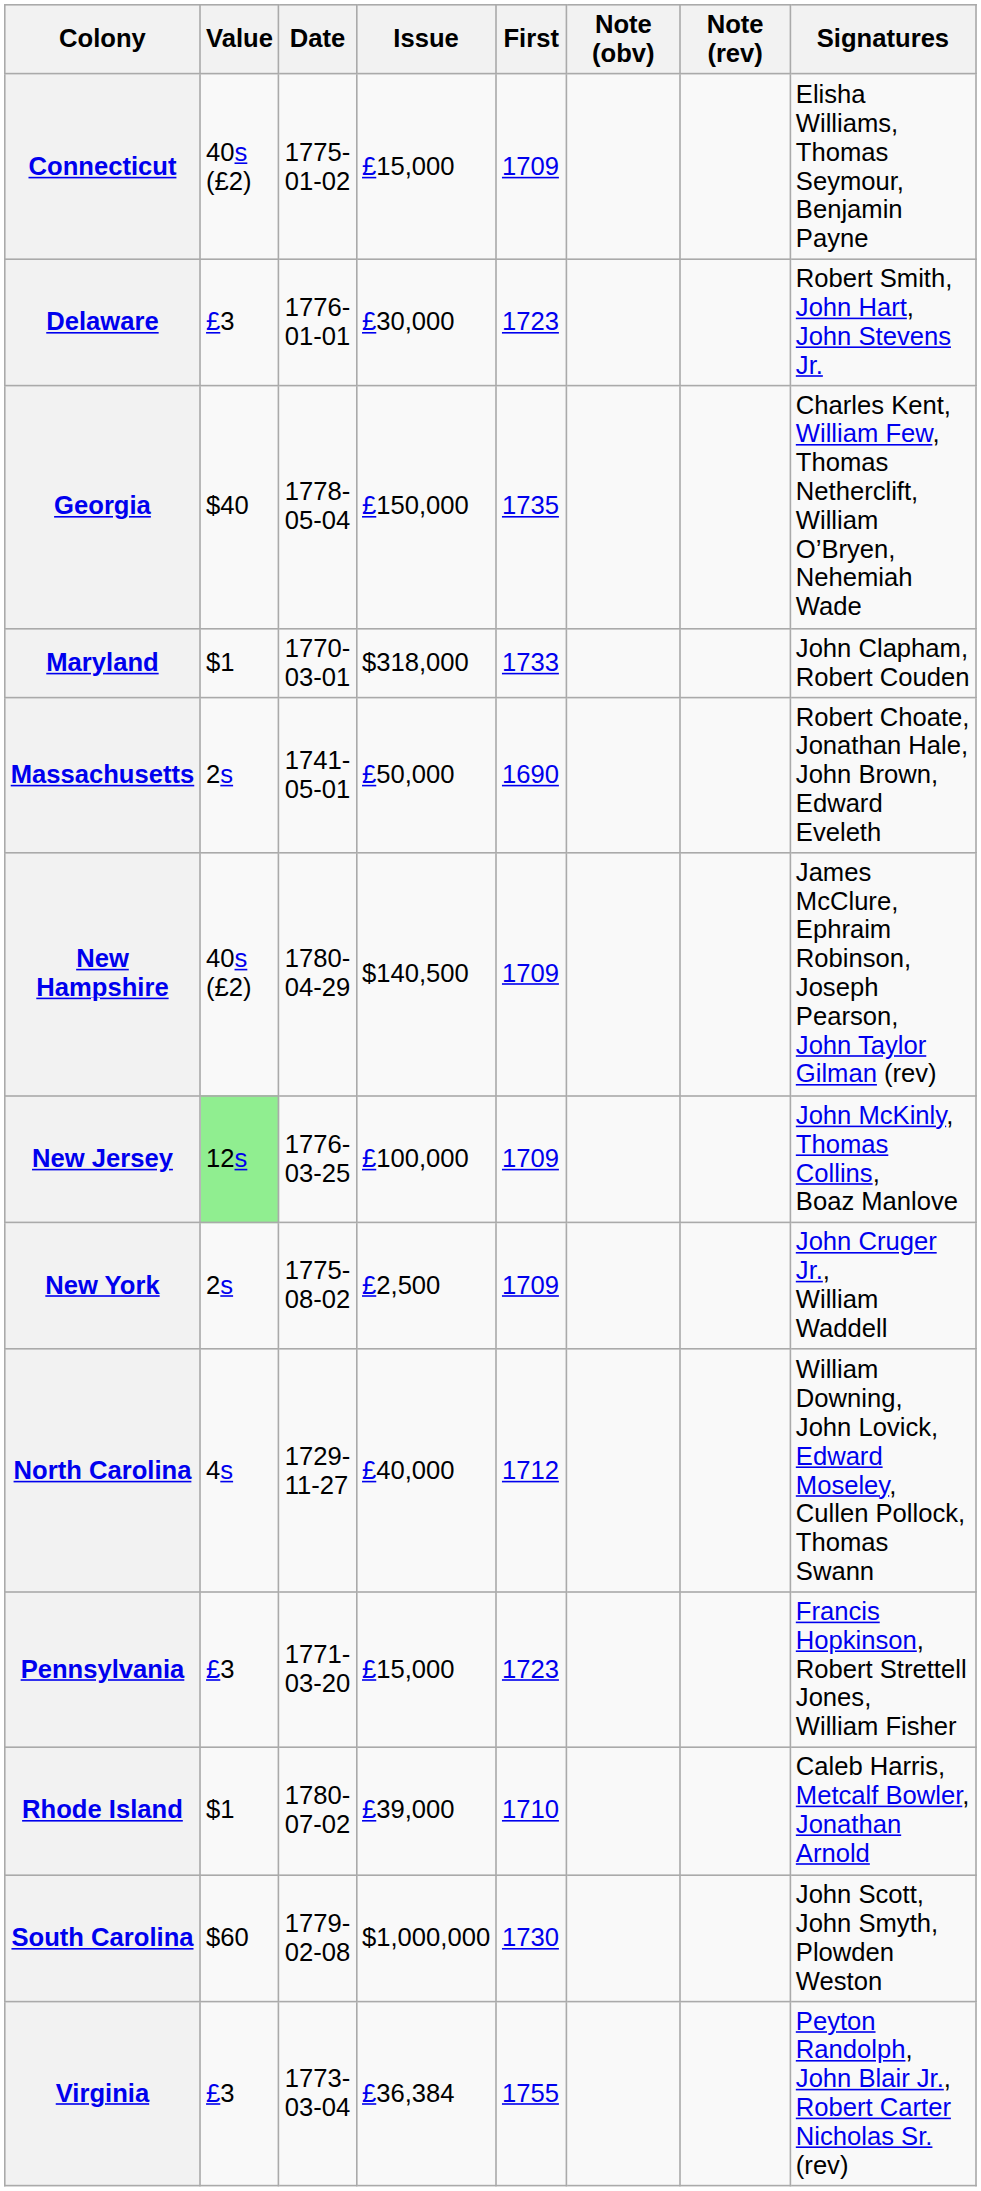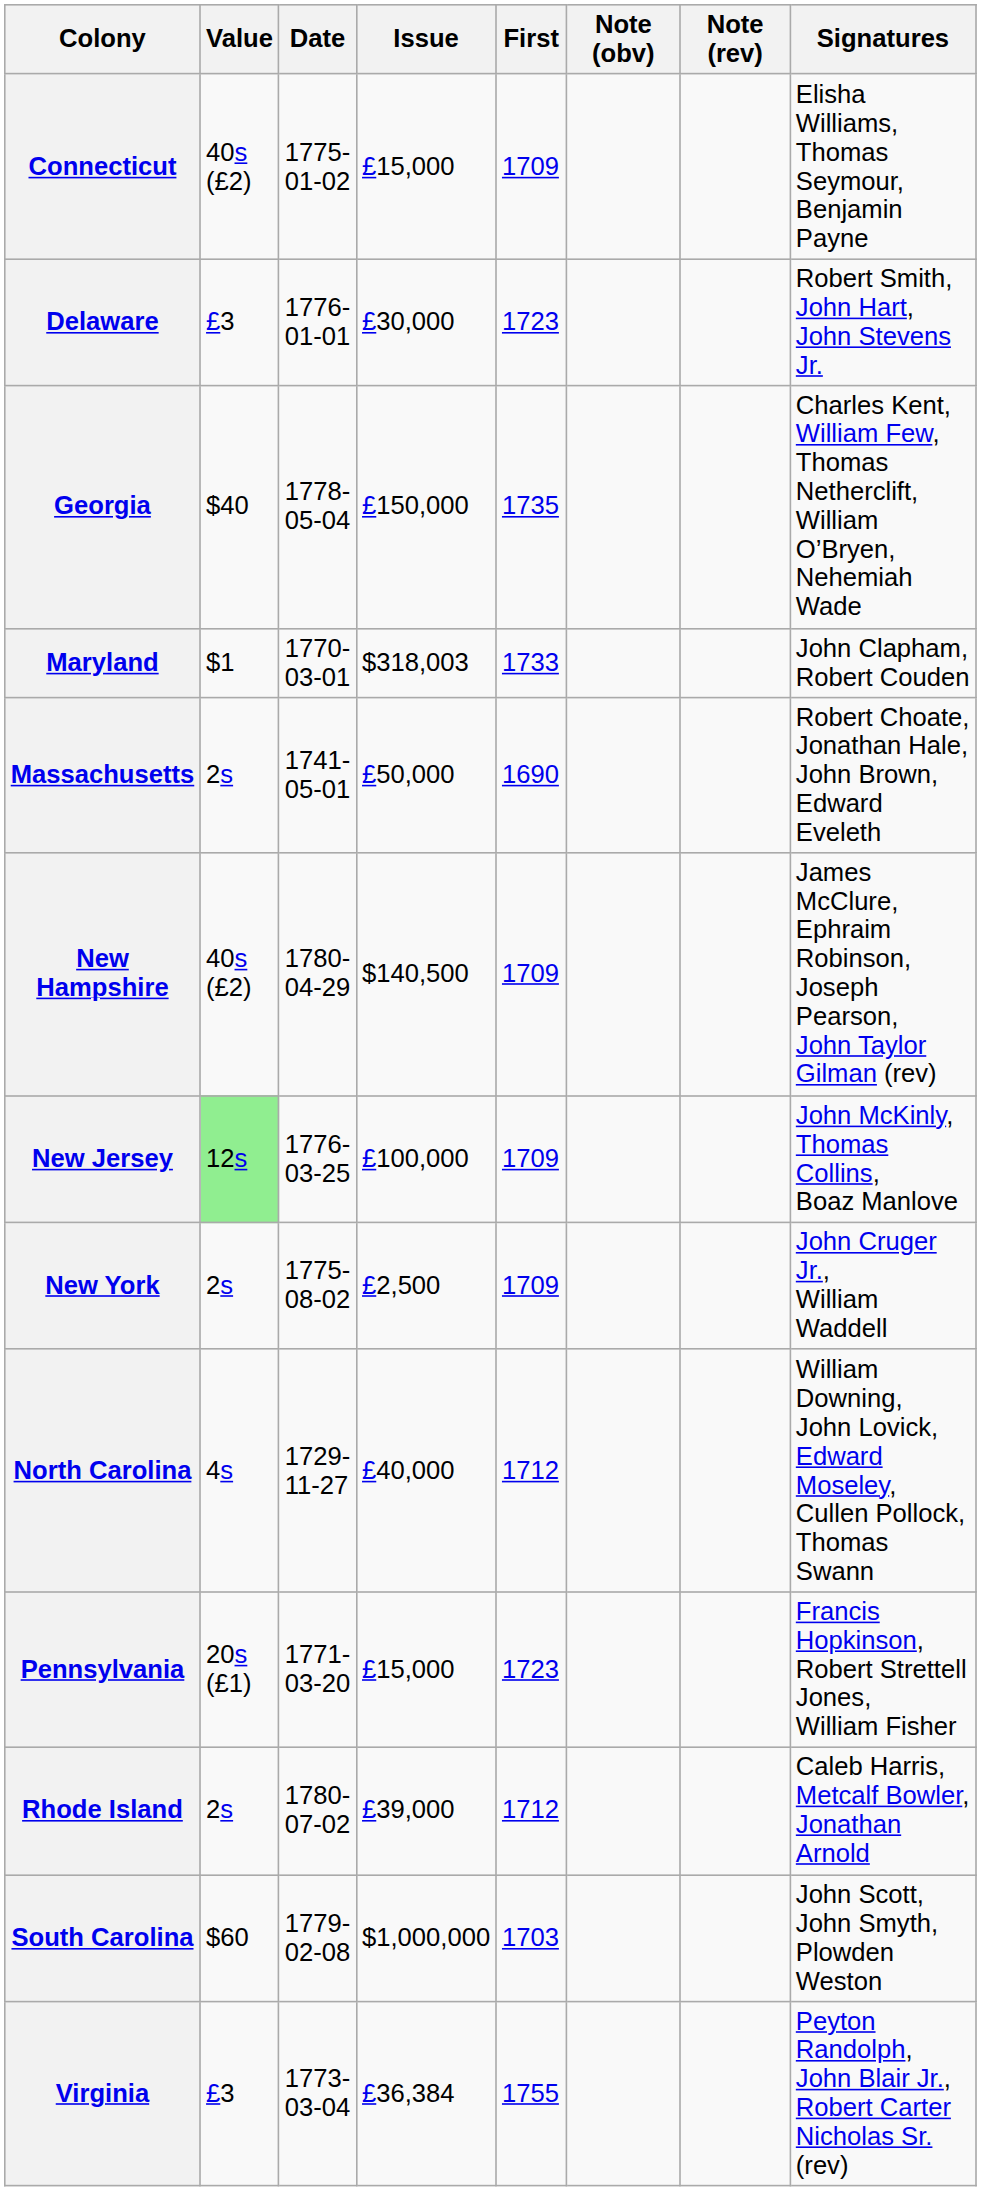 <table class="wikitable sortable">
 <tr>
 <th scope="col" style="width:50px;">Colony</th>
 <th scope="col" style="width:30px;" class="unsortable">Value</th>
 <th scope="col" style="width:40px;">Date</th>
 <th scope="col" style="width:40px;" class="unsortable">Issue</th>
 <th scope="col" style="width:40px;">First</th>
 <th scope="col" style="width:150px;" class="unsortable">Note (obv)</th>
 <th scope="col" style="width:150px;" class="unsortable">Note (rev)</th>
 <th scope="col" style="width:200px;" class="unsortable">Signatures</th>
 </tr>
 <tr>
 <th scope="row"><a href='#'>Connecticut</a></th>
 <td>40<a href='#'>s</a> (£2)</td>
 <td>1775-01-02</td>
 <td><a href='#'>£</a>15,000</td>
 <td><a href='#'>1709</a></td>
 <td></td>
 <td></td>
 <td>Elisha Williams,<br>Thomas Seymour,<br>Benjamin Payne</td>
 </tr>
 <tr>
 <th scope="row"><a href='#'>Delaware</a></th>
 <td><a href='#'>£</a>3</td>
 <td>1776-01-01</td>
 <td><a href='#'>£</a>30,000</td>
 <td><a href='#'>1723</a></td>
 <td></td>
 <td></td>
 <td>Robert Smith,<br><a href='#'>John Hart</a>,<br><a href='#'>John Stevens Jr.</a></td>
 </tr>
 <tr>
 <th scope="row"><a href='#'>Georgia</a></th>
 <td>$40</td>
 <td>1778-05-04</td>
 <td><a href='#'>£</a>150,000</td>
 <td><a href='#'>1735</a></td>
 <td></td>
 <td></td>
 <td>Charles Kent,<br><a href='#'>William Few</a>,<br>Thomas Netherclift,<br>William O’Bryen,<br>Nehemiah Wade</td>
 </tr>
 <tr>
 <th scope="row"><a href='#'>Maryland</a></th>
 <td>$1</td>
 <td>1770-03-01</td>
-<td>$318,000</td>
+<td>$318,003</td>
 <td><a href='#'>1733</a></td>
 <td></td>
 <td></td>
 <td>John Clapham,<br>Robert Couden</td>
 </tr>
 <tr>
 <th scope="row"><a href='#'>Massachusetts</a></th>
 <td>2<a href='#'>s</a></td>
 <td>1741-05-01</td>
 <td><a href='#'>£</a>50,000</td>
 <td><a href='#'>1690</a></td>
 <td></td>
 <td></td>
 <td>Robert Choate,<br>Jonathan Hale,<br>John Brown,<br>Edward Eveleth</td>
 </tr>
 <tr>
 <th scope="row"><a href='#'>New Hampshire</a></th>
 <td>40<a href='#'>s</a> (£2)</td>
 <td>1780-04-29</td>
 <td>$140,500</td>
 <td><a href='#'>1709</a></td>
 <td></td>
 <td></td>
 <td>James McClure,<br>Ephraim Robinson,<br>Joseph Pearson,<br><a href='#'>John Taylor Gilman</a> (rev)</td>
 </tr>
 <tr>
 <th scope="row"><a href='#'>New Jersey</a></th>
 <td style="background: lightgreen;">12<a href='#'>s</a></td>
 <td>1776-03-25</td>
 <td><a href='#'>£</a>100,000</td>
 <td><a href='#'>1709</a></td>
 <td></td>
 <td></td>
 <td><a href='#'>John McKinly</a>,<br><a href='#'>Thomas Collins</a>,<br>Boaz Manlove</td>
 </tr>
 <tr>
 <th scope="row"><a href='#'>New York</a></th>
 <td>2<a href='#'>s</a></td>
 <td>1775-08-02</td>
 <td><a href='#'>£</a>2,500</td>
 <td><a href='#'>1709</a></td>
 <td></td>
 <td></td>
 <td><a href='#'>John Cruger Jr.</a>,<br>William Waddell</td>
 </tr>
 <tr>
 <th scope="row"><a href='#'>North Carolina</a></th>
 <td>4<a href='#'>s</a></td>
 <td>1729-11-27</td>
 <td><a href='#'>£</a>40,000</td>
 <td><a href='#'>1712</a></td>
 <td></td>
 <td></td>
 <td>William Downing,<br>John Lovick,<br><a href='#'>Edward Moseley</a>,<br>Cullen Pollock,<br>Thomas Swann</td>
 </tr>
 <tr>
 <th scope="row"><a href='#'>Pennsylvania</a></th>
-<td><a href='#'>£</a>3</td>
+<td>20<a href='#'>s</a> (£1)</td>
 <td>1771-03-20</td>
 <td><a href='#'>£</a>15,000</td>
 <td><a href='#'>1723</a></td>
 <td></td>
 <td></td>
 <td><a href='#'>Francis Hopkinson</a>,<br>Robert Strettell Jones,<br>William Fisher</td>
 </tr>
 <tr>
 <th scope="row"><a href='#'>Rhode Island</a></th>
-<td>$1</td>
+<td>2<a href='#'>s</a></td>
 <td>1780-07-02</td>
 <td><a href='#'>£</a>39,000</td>
-<td><a href='#'>1710</a></td>
+<td><a href='#'>1712</a></td>
 <td></td>
 <td></td>
 <td>Caleb Harris,<br><a href='#'>Metcalf Bowler</a>,<br><a href='#'>Jonathan Arnold</a></td>
 </tr>
 <tr>
 <th scope="row"><a href='#'>South Carolina</a></th>
 <td>$60</td>
 <td>1779-02-08</td>
 <td>$1,000,000</td>
-<td><a href='#'>1730</a></td>
+<td><a href='#'>1703</a></td>
 <td></td>
 <td></td>
 <td>John Scott,<br>John Smyth,<br>Plowden Weston</td>
 </tr>
 <tr>
 <th scope="row"><a href='#'>Virginia</a></th>
 <td><a href='#'>£</a>3</td>
 <td>1773-03-04</td>
 <td><a href='#'>£</a>36,384</td>
 <td><a href='#'>1755</a></td>
 <td></td>
 <td></td>
 <td><a href='#'>Peyton Randolph</a>,<br><a href='#'>John Blair Jr.</a>,<br><a href='#'>Robert Carter Nicholas Sr.</a>(rev)</td>
 </tr>
 </table>
